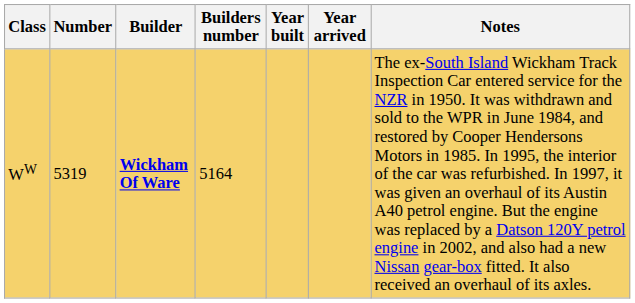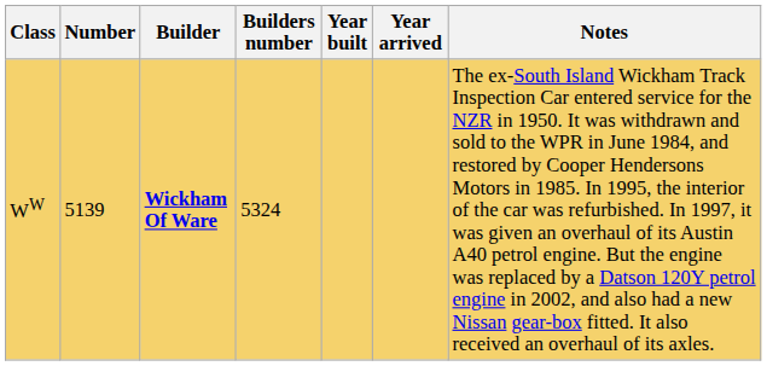 <table class="sortable wikitable" border="1">
 <tr>
 <th>Class</th>
 <th>Number</th>
 <th>Builder</th>
 <th>Builders number</th>
 <th>Year built</th>
 <th>Year arrived</th>
 <th>Notes</th>
 </tr>
 <tr style="background:#F5D26C;">
 <td>W<sup>W</sup></td>
-<td>5319</td>
+<td>5139</td>
 <td><strong><a href='#'>Wickham Of Ware</a></strong></td>
-<td>5164</td>
+<td>5324</td>
 <td></td>
 <td></td>
 <td>The ex-<a href='#'>South Island</a> Wickham Track Inspection Car entered service for the <a href='#'>NZR</a> in 1950.  It was withdrawn and sold to the WPR in June 1984, and restored by Cooper Hendersons Motors in 1985. In 1995, the interior of the car was refurbished. In 1997, it was given an overhaul of its Austin A40 petrol engine. But the engine was replaced by a <a href='#'>Datson 120Y petrol engine</a> in 2002, and also had a new <a href='#'>Nissan</a> <a href='#'>gear-box</a> fitted. It also received an overhaul of its axles.</td>
 </tr>
 </table>
